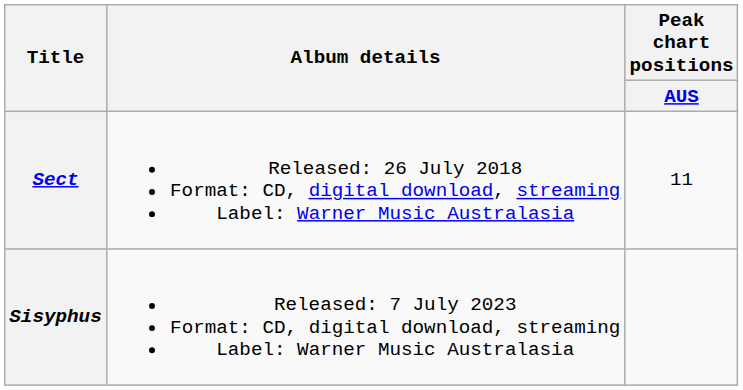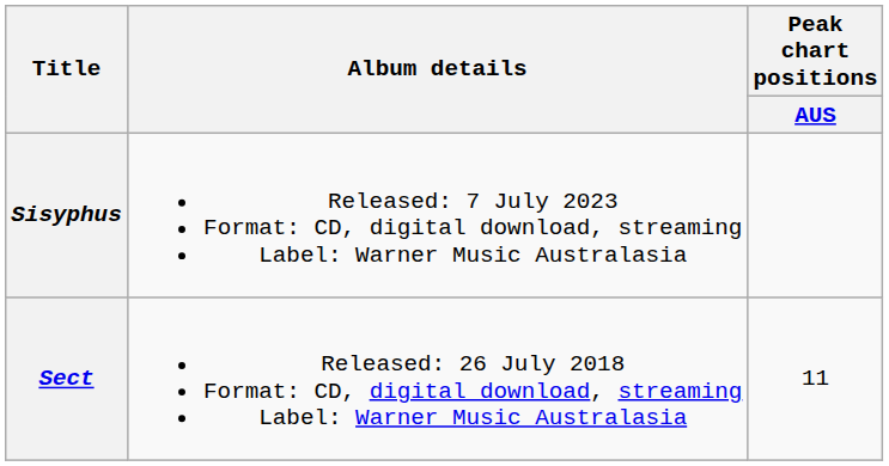 <table class="wikitable plainrowheaders" style="text-align:center;">
 <tr>
 <th scope="col" rowspan="2">Title</th>
 <th scope="col" rowspan="2">Album details</th>
 <th scope="col">Peak chart positions</th>
 </tr>
 <tr>
 <th style="width:40px;"><a href='#'>AUS</a><br></th>
 </tr>
 <tr>
+<th scope="row"><em>Sisyphus</em></th>
+<td><br><ul><li>Released: 7 July 2023</li><li>Format: CD, digital download, streaming</li><li>Label: Warner Music Australasia</li></ul></td>
+<td></td>
+</tr>
+<tr>
 <th scope="row"><em><a href='#'>Sect</a></em></th>
 <td><br><ul><li>Released: 26 July 2018</li><li>Format: CD, <a href='#'>digital download</a>, <a href='#'>streaming</a></li><li>Label: <a href='#'>Warner Music Australasia</a></li></ul></td>
 <td>11</td>
 </tr>
-<tr>
-<th scope="row"><em>Sisyphus</em></th>
-<td><br><ul><li>Released: 7 July 2023</li><li>Format: CD, digital download, streaming</li><li>Label: Warner Music Australasia</li></ul></td>
-<td></td>
-</tr>
 </table>
